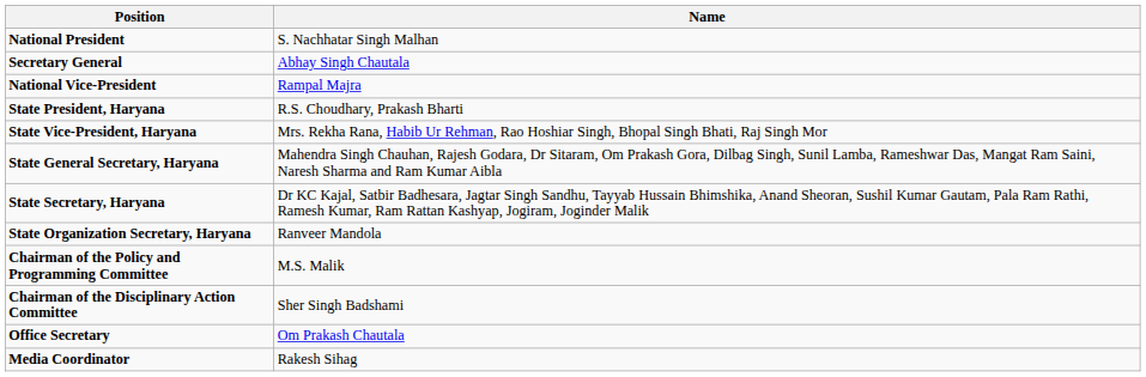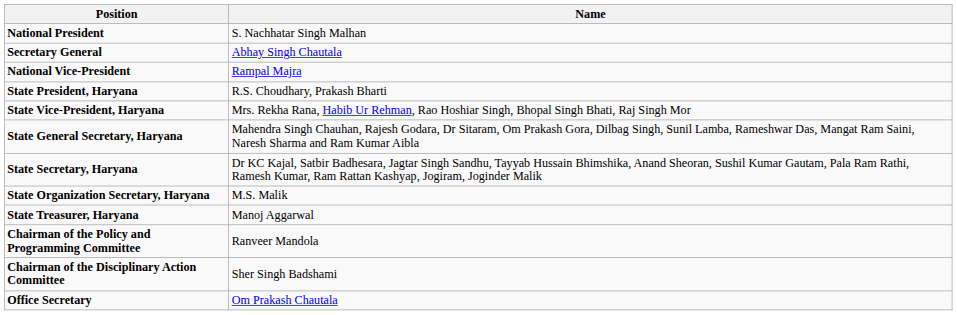 <table class="wikitable">
 <tr>
 <th>Position</th>
 <th>Name</th>
 </tr>
 <tr>
 <td><strong>National President</strong></td>
 <td>S. Nachhatar Singh Malhan</td>
 </tr>
 <tr>
 <td><strong>Secretary General</strong></td>
 <td><a href='#'>Abhay Singh Chautala</a></td>
 </tr>
 <tr>
 <td><strong>National Vice-President</strong></td>
 <td><a href='#'>Rampal Majra</a></td>
 </tr>
 <tr>
 <td><strong>State President, Haryana</strong></td>
 <td>R.S. Choudhary, Prakash Bharti</td>
 </tr>
 <tr>
 <td><strong>State Vice-President, Haryana</strong></td>
 <td>Mrs. Rekha Rana, <a href='#'>Habib Ur Rehman</a>, Rao Hoshiar Singh, Bhopal Singh Bhati, Raj Singh Mor</td>
 </tr>
 <tr>
 <td><strong>State General Secretary, Haryana</strong></td>
 <td>Mahendra Singh Chauhan, Rajesh Godara, Dr Sitaram, Om Prakash Gora, Dilbag Singh, Sunil Lamba, Rameshwar Das, Mangat Ram Saini, Naresh Sharma and Ram Kumar Aibla</td>
 </tr>
 <tr>
 <td><strong>State Secretary, Haryana</strong></td>
 <td>Dr KC Kajal, Satbir Badhesara, Jagtar Singh Sandhu, Tayyab Hussain Bhimshika, Anand Sheoran, Sushil Kumar Gautam, Pala Ram Rathi, Ramesh Kumar, Ram Rattan Kashyap, Jogiram, Joginder Malik</td>
 </tr>
 <tr>
 <td><strong>State Organization Secretary, Haryana</strong></td>
-<td>Ranveer Mandola</td>
+<td>M.S. Malik</td>
+</tr>
+<tr>
+<td><strong>State Treasurer, Haryana</strong></td>
+<td>Manoj Aggarwal</td>
 </tr>
 <tr>
 <td><strong>Chairman of the Policy and Programming Committee</strong></td>
-<td>M.S. Malik</td>
+<td>Ranveer Mandola</td>
 </tr>
 <tr>
 <td><strong>Chairman of the Disciplinary Action Committee</strong></td>
 <td>Sher Singh Badshami</td>
 </tr>
 <tr>
 <td><strong>Office Secretary</strong></td>
 <td><a href='#'>Om Prakash Chautala</a></td>
 </tr>
-<tr>
-<td><strong>Media Coordinator</strong></td>
-<td>Rakesh Sihag</td>
-</tr>
 </table>
